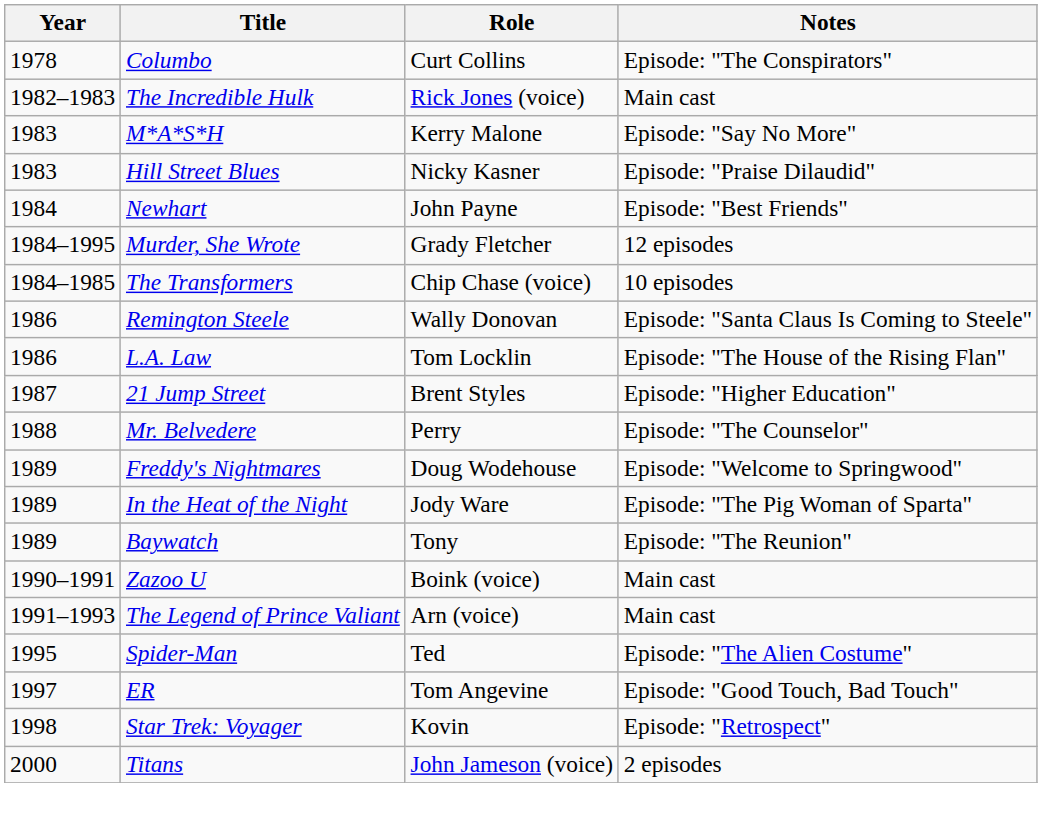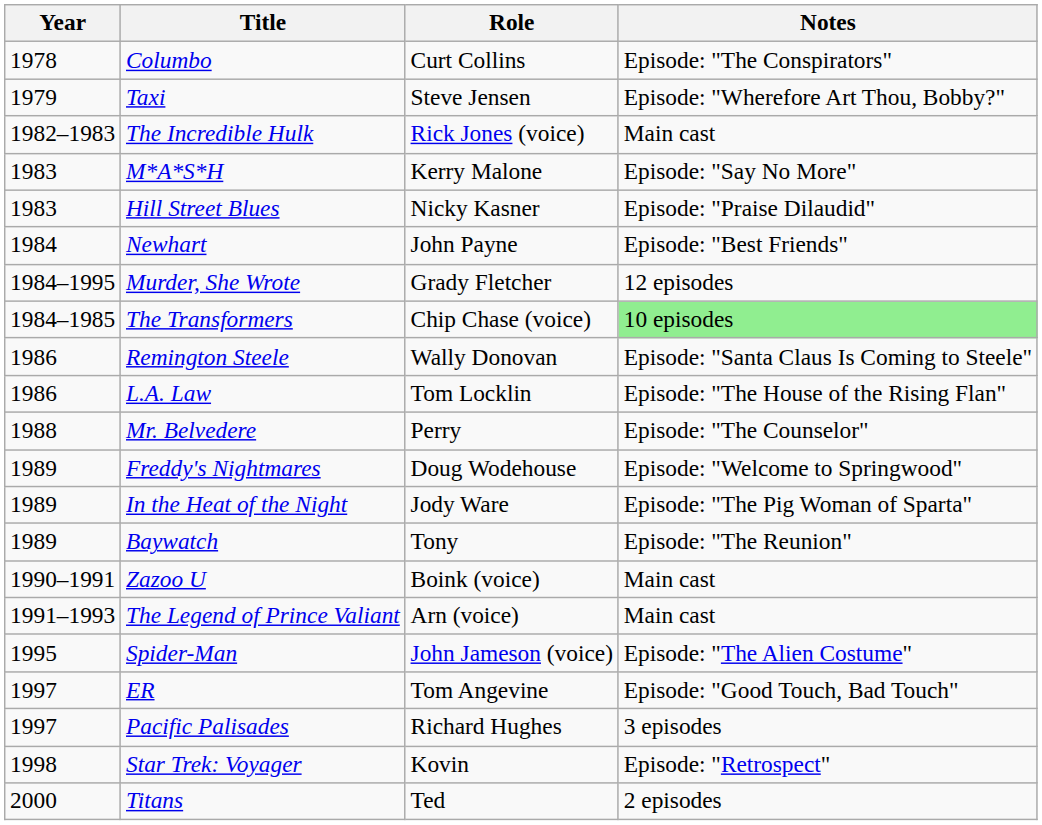 <table class="wikitable sortable">
 <tr>
 <th>Year</th>
 <th>Title</th>
 <th>Role</th>
 <th>Notes</th>
 </tr>
 <tr>
 <td>1978</td>
 <td><em><a href='#'>Columbo</a></em></td>
 <td>Curt Collins</td>
 <td>Episode: "The Conspirators"</td>
+</tr>
+<tr>
+<td>1979</td>
+<td><em><a href='#'>Taxi</a></em></td>
+<td>Steve Jensen</td>
+<td>Episode: "Wherefore Art Thou, Bobby?"</td>
 </tr>
 <tr>
 <td>1982–1983</td>
 <td><em><a href='#'>The Incredible Hulk</a></em></td>
 <td><a href='#'>Rick Jones</a> (voice)</td>
 <td>Main cast</td>
 </tr>
 <tr>
 <td>1983</td>
 <td><em><a href='#'>M*A*S*H</a></em></td>
 <td>Kerry Malone</td>
 <td>Episode: "Say No More"</td>
 </tr>
 <tr>
 <td>1983</td>
 <td><em><a href='#'>Hill Street Blues</a></em></td>
 <td>Nicky Kasner</td>
 <td>Episode: "Praise Dilaudid"</td>
 </tr>
 <tr>
 <td>1984</td>
 <td><em><a href='#'>Newhart</a></em></td>
 <td>John Payne</td>
 <td>Episode: "Best Friends"</td>
 </tr>
 <tr>
 <td>1984–1995</td>
 <td><em><a href='#'>Murder, She Wrote</a></em></td>
 <td>Grady Fletcher</td>
 <td>12 episodes</td>
 </tr>
 <tr>
 <td>1984–1985</td>
 <td><em><a href='#'>The Transformers</a></em></td>
 <td>Chip Chase (voice)</td>
-<td>10 episodes</td>
+<td style="background: lightgreen;">10 episodes</td>
 </tr>
 <tr>
 <td>1986</td>
 <td><em><a href='#'>Remington Steele</a></em></td>
 <td>Wally Donovan</td>
 <td>Episode: "Santa Claus Is Coming to Steele"</td>
 </tr>
 <tr>
 <td>1986</td>
 <td><em><a href='#'>L.A. Law</a></em></td>
 <td>Tom Locklin</td>
 <td>Episode: "The House of the Rising Flan"</td>
-</tr>
-<tr>
-<td>1987</td>
-<td><em><a href='#'>21 Jump Street</a></em></td>
-<td>Brent Styles</td>
-<td>Episode: "Higher Education"</td>
 </tr>
 <tr>
 <td>1988</td>
 <td><em><a href='#'>Mr. Belvedere</a></em></td>
 <td>Perry</td>
 <td>Episode: "The Counselor"</td>
 </tr>
 <tr>
 <td>1989</td>
 <td><em><a href='#'>Freddy's Nightmares</a></em></td>
 <td>Doug Wodehouse</td>
 <td>Episode: "Welcome to Springwood"</td>
 </tr>
 <tr>
 <td>1989</td>
 <td><em><a href='#'>In the Heat of the Night</a></em></td>
 <td>Jody Ware</td>
 <td>Episode: "The Pig Woman of Sparta"</td>
 </tr>
 <tr>
 <td>1989</td>
 <td><em><a href='#'>Baywatch</a></em></td>
 <td>Tony</td>
 <td>Episode: "The Reunion"</td>
 </tr>
 <tr>
 <td>1990–1991</td>
 <td><em><a href='#'>Zazoo U</a></em></td>
 <td>Boink (voice)</td>
 <td>Main cast</td>
 </tr>
 <tr>
 <td>1991–1993</td>
 <td><em><a href='#'>The Legend of Prince Valiant</a></em></td>
 <td>Arn (voice)</td>
 <td>Main cast</td>
 </tr>
 <tr>
 <td>1995</td>
 <td><em><a href='#'>Spider-Man</a></em></td>
-<td>Ted</td>
+<td><a href='#'>John Jameson</a> (voice)</td>
 <td>Episode: "<a href='#'>The Alien Costume</a>"</td>
 </tr>
 <tr>
 <td>1997</td>
 <td><em><a href='#'>ER</a></em></td>
 <td>Tom Angevine</td>
 <td>Episode: "Good Touch, Bad Touch"</td>
+</tr>
+<tr>
+<td>1997</td>
+<td><em><a href='#'>Pacific Palisades</a></em></td>
+<td>Richard Hughes</td>
+<td>3 episodes</td>
 </tr>
 <tr>
 <td>1998</td>
 <td><em><a href='#'>Star Trek: Voyager</a></em></td>
 <td>Kovin</td>
 <td>Episode: "<a href='#'>Retrospect</a>"</td>
 </tr>
 <tr>
 <td>2000</td>
 <td><em><a href='#'>Titans</a></em></td>
-<td><a href='#'>John Jameson</a> (voice)</td>
+<td>Ted</td>
 <td>2 episodes</td>
 </tr>
 </table>
